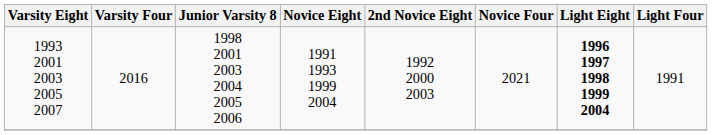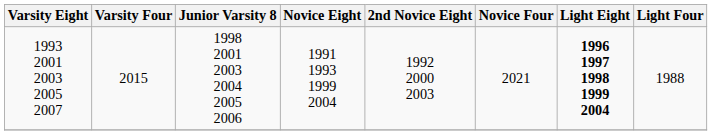 <table class="wikitable">
 <tr>
 <th>Varsity Eight</th>
 <th>Varsity Four</th>
 <th>Junior Varsity 8</th>
 <th>Novice Eight</th>
 <th>2nd Novice Eight</th>
 <th>Novice Four</th>
 <th>Light Eight</th>
 <th>Light Four</th>
 </tr>
 <tr>
 <td align="center">1993<br>2001<br>2003<br>2005<br>2007</td>
-<td align="center">2016</td>
+<td align="center">2015</td>
 <td align="center">1998<br>2001<br>2003<br>2004<br>2005<br>2006</td>
 <td align="center">1991<br>1993<br>1999<br>2004</td>
 <td align="center">1992<br>2000<br>2003</td>
 <td align="center">2021</td>
 <td align="center"><strong>1996<br>1997<br>1998<br>1999<br>2004</strong></td>
-<td align="center">1991</td>
+<td align="center">1988</td>
 </tr>
 <tr>
 </tr>
 </table>
